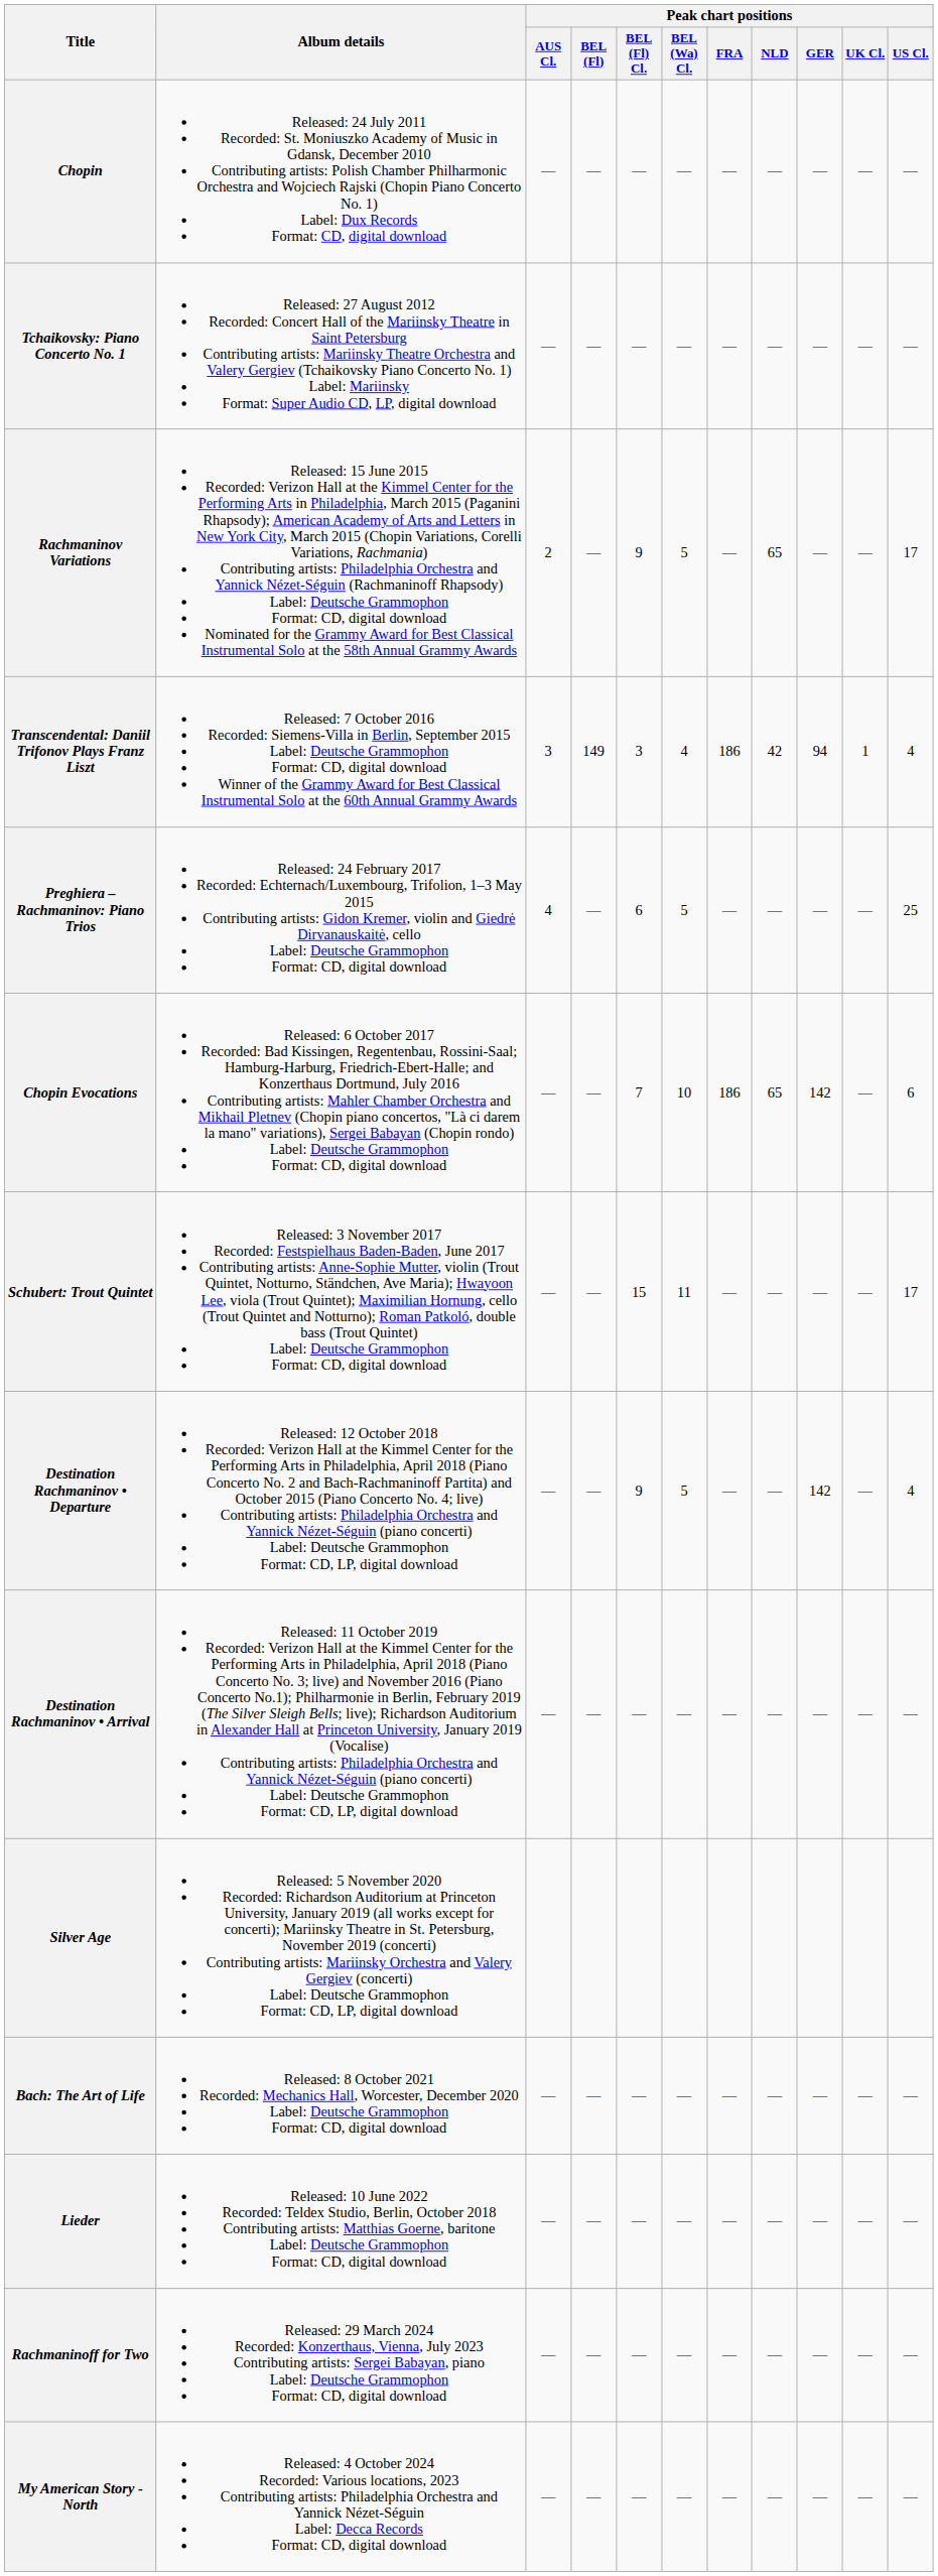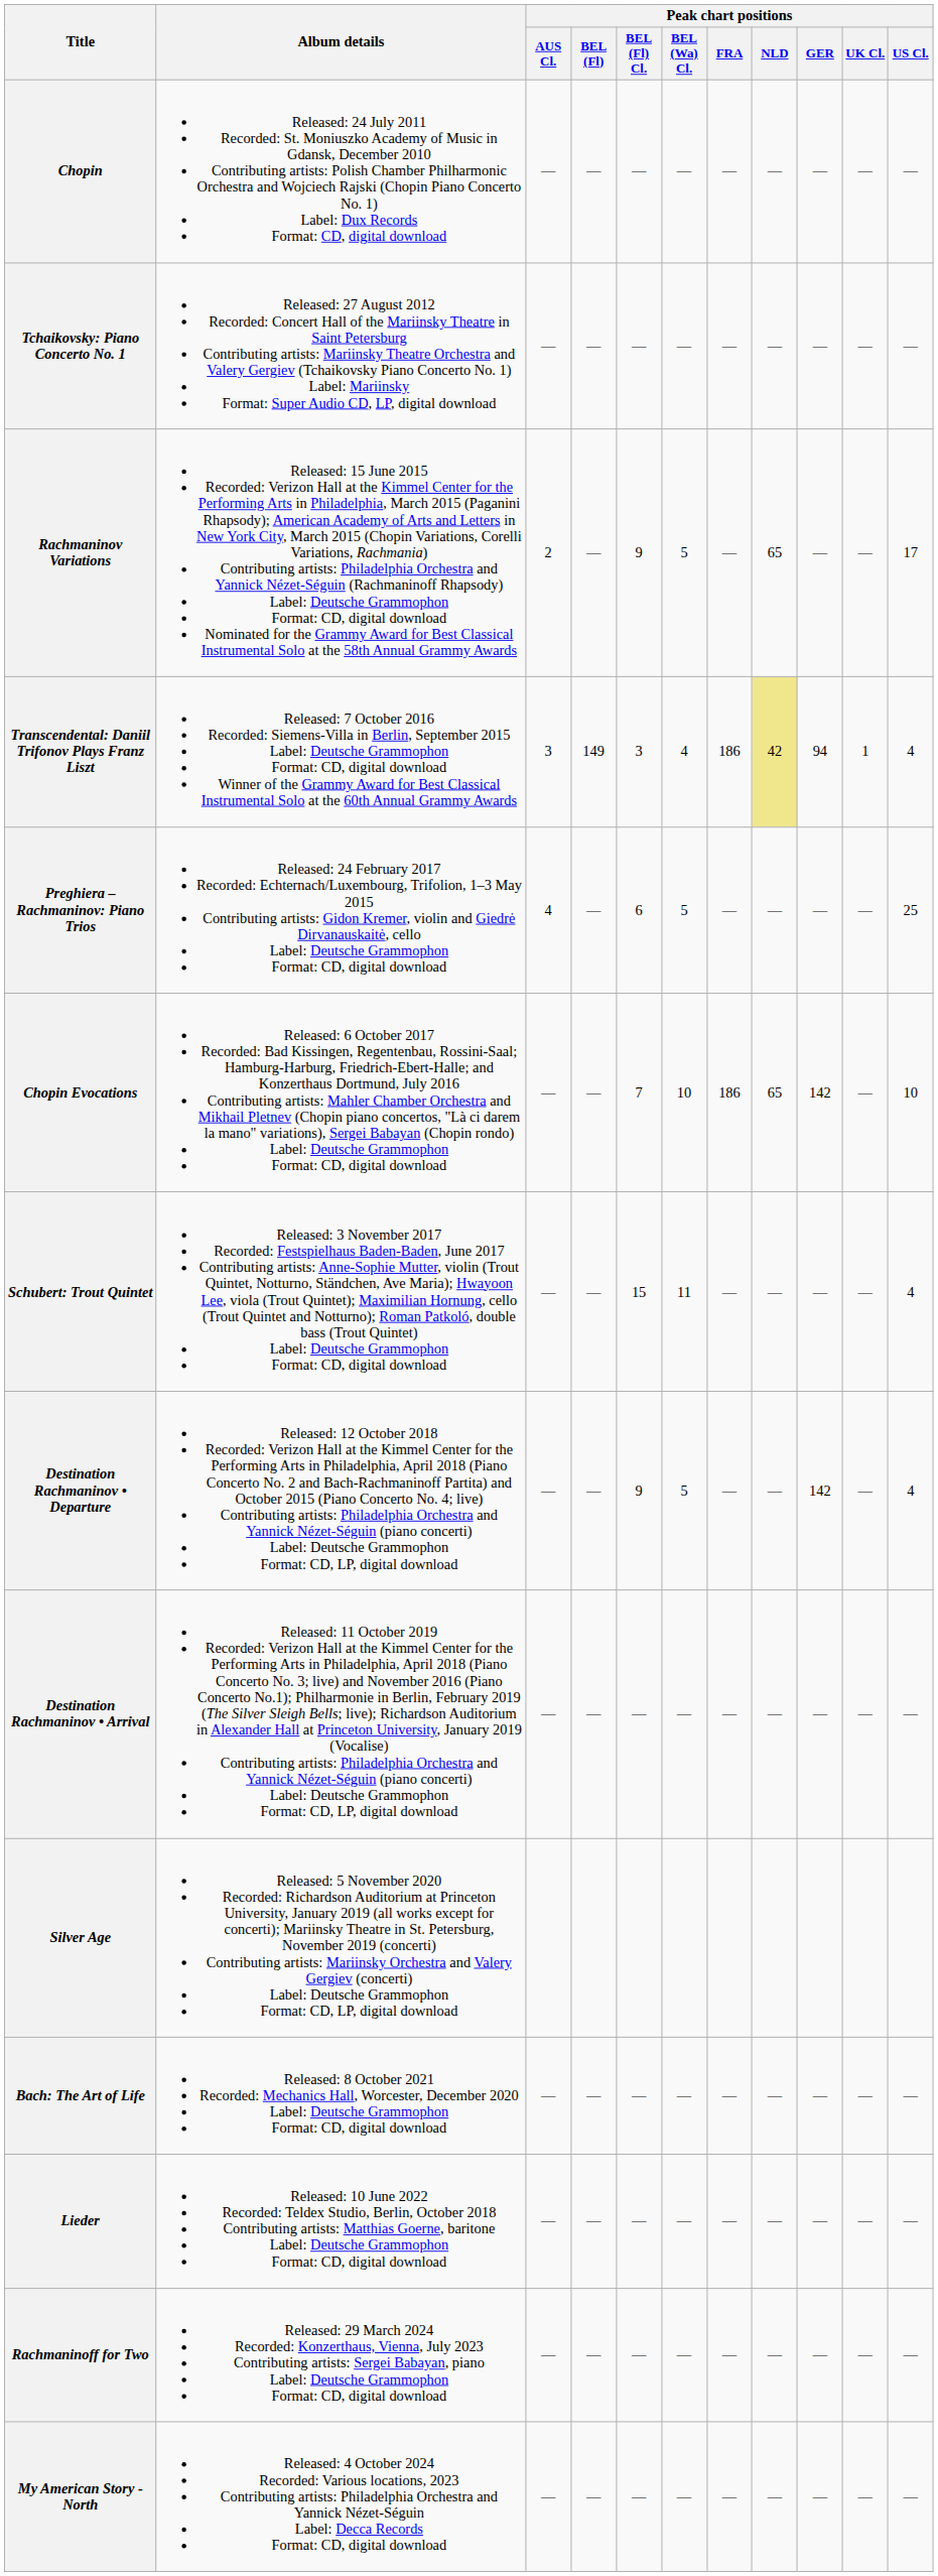 <table class="wikitable sortable plainrowheaders" style="text-align:center">
 <tr>
 <th scope=col style="width:10em;" rowspan="2">Title</th>
 <th scope=col class="unsortable" rowspan="2" style="width:25em;">Album details</th>
 <th scope=col class="unsortable" colspan="9">Peak chart positions</th>
 </tr>
 <tr>
 <th scope="col" class="unsortable" style="width:3em;font-size:90%;"><a href='#'>AUS Cl.</a><br></th>
 <th scope="col" class="unsortable" style="width:3em;font-size:90%;"><a href='#'>BEL (Fl)</a><br></th>
 <th scope="col" class="unsortable" style="width:3em;font-size:90%;"><a href='#'>BEL (Fl) Cl.</a><br></th>
 <th scope="col" class="unsortable" style="width:3em;font-size:90%;"><a href='#'>BEL (Wa) Cl.</a><br></th>
 <th scope="col" class="unsortable" style="width:3em;font-size:90%;"><a href='#'>FRA</a><br></th>
 <th scope="col" class="unsortable" style="width:3em;font-size:90%;"><a href='#'>NLD</a><br></th>
 <th scope="col" class="unsortable" style="width:3em;font-size:90%;"><a href='#'>GER</a><br></th>
 <th scope="col" class="unsortable" style="width:3em;font-size:90%;"><a href='#'>UK Cl.</a><br></th>
 <th scope="col" class="unsortable" style="width:3em;font-size:90%;"><a href='#'>US Cl.</a><br></th>
 </tr>
 <tr>
 <th scope=row><em>Chopin</em></th>
 <td><br><ul><li>Released: 24 July 2011</li><li>Recorded: St. Moniuszko Academy of Music in Gdansk, December 2010</li><li>Contributing artists: Polish Chamber Philharmonic Orchestra and Wojciech Rajski (Chopin Piano Concerto No. 1)</li><li>Label: <a href='#'>Dux Records</a></li><li>Format: <a href='#'>CD</a>, <a href='#'>digital download</a></li></ul></td>
 <td>—</td>
 <td>—</td>
 <td>—</td>
 <td>—</td>
 <td>—</td>
 <td>—</td>
 <td>—</td>
 <td>—</td>
 <td>—</td>
 </tr>
 <tr>
 <th scope=row><em>Tchaikovsky: Piano Concerto No. 1</em></th>
 <td><br><ul><li>Released: 27 August 2012</li><li>Recorded: Concert Hall of the <a href='#'>Mariinsky Theatre</a> in <a href='#'>Saint Petersburg</a></li><li>Contributing artists: <a href='#'>Mariinsky Theatre Orchestra</a> and <a href='#'>Valery Gergiev</a> (Tchaikovsky Piano Concerto No. 1)</li><li>Label: <a href='#'>Mariinsky</a></li><li>Format: <a href='#'>Super Audio CD</a>, <a href='#'>LP</a>, digital download</li></ul></td>
 <td>—</td>
 <td>—</td>
 <td>—</td>
 <td>—</td>
 <td>—</td>
 <td>—</td>
 <td>—</td>
 <td>—</td>
 <td>—</td>
 </tr>
 <tr>
 <th scope=row><em>Rachmaninov Variations</em></th>
 <td><br><ul><li>Released: 15 June 2015</li><li>Recorded: Verizon Hall at the <a href='#'>Kimmel Center for the Performing Arts</a> in <a href='#'>Philadelphia</a>, March 2015 (Paganini Rhapsody); <a href='#'>American Academy of Arts and Letters</a> in <a href='#'>New York City</a>, March 2015 (Chopin Variations, Corelli Variations, <em>Rachmania</em>)</li><li>Contributing artists: <a href='#'>Philadelphia Orchestra</a> and <a href='#'>Yannick Nézet-Séguin</a> (Rachmaninoff Rhapsody)</li><li>Label: <a href='#'>Deutsche Grammophon</a></li><li>Format: CD, digital download</li><li>Nominated for the <a href='#'>Grammy Award for Best Classical Instrumental Solo</a> at the <a href='#'>58th Annual Grammy Awards</a></li></ul></td>
 <td>2</td>
 <td>—</td>
 <td>9</td>
 <td>5</td>
 <td>—</td>
 <td>65</td>
 <td>—</td>
 <td>—</td>
 <td>17</td>
 </tr>
 <tr>
 <th scope=row><em>Transcendental: Daniil Trifonov Plays Franz Liszt</em></th>
 <td><br><ul><li>Released: 7 October 2016</li><li>Recorded: Siemens-Villa in <a href='#'>Berlin</a>, September 2015</li><li>Label: <a href='#'>Deutsche Grammophon</a></li><li>Format: CD, digital download</li><li>Winner of the <a href='#'>Grammy Award for Best Classical Instrumental Solo</a> at the <a href='#'>60th Annual Grammy Awards</a></li></ul></td>
 <td>3</td>
 <td>149</td>
 <td>3</td>
 <td>4</td>
 <td>186</td>
-<td>42</td>
+<td style="background: khaki;">42</td>
 <td>94</td>
 <td>1</td>
 <td>4</td>
 </tr>
 <tr>
 <th scope=row><em>Preghiera – Rachmaninov: Piano Trios</em></th>
 <td><br><ul><li>Released: 24 February 2017</li><li>Recorded: Echternach/Luxembourg, Trifolion, 1–3 May 2015</li><li>Contributing artists: <a href='#'>Gidon Kremer</a>, violin and <a href='#'>Giedrė Dirvanauskaitė</a>, cello</li><li>Label: <a href='#'>Deutsche Grammophon</a></li><li>Format: CD, digital download</li></ul></td>
 <td>4</td>
 <td>—</td>
 <td>6</td>
 <td>5</td>
 <td>—</td>
 <td>—</td>
 <td>—</td>
 <td>—</td>
 <td>25</td>
 </tr>
 <tr>
 <th scope=row><em>Chopin Evocations</em></th>
 <td><br><ul><li>Released: 6 October 2017</li><li>Recorded: Bad Kissingen, Regentenbau, Rossini-Saal; Hamburg-Harburg, Friedrich-Ebert-Halle; and Konzerthaus Dortmund, July 2016</li><li>Contributing artists: <a href='#'>Mahler Chamber Orchestra</a> and <a href='#'>Mikhail Pletnev</a> (Chopin piano concertos, "Là ci darem la mano" variations), <a href='#'>Sergei Babayan</a> (Chopin rondo)</li><li>Label: <a href='#'>Deutsche Grammophon</a></li><li>Format: CD, digital download</li></ul></td>
 <td>—</td>
 <td>—</td>
 <td>7</td>
 <td>10</td>
 <td>186</td>
 <td>65</td>
 <td>142</td>
 <td>—</td>
-<td>6</td>
+<td>10</td>
 </tr>
 <tr>
 <th scope=row><em>Schubert: Trout Quintet</em></th>
 <td><br><ul><li>Released: 3 November 2017</li><li>Recorded: <a href='#'>Festspielhaus Baden-Baden</a>, June 2017</li><li>Contributing artists: <a href='#'>Anne-Sophie Mutter</a>, violin (Trout Quintet, Notturno, Ständchen, Ave Maria); <a href='#'>Hwayoon Lee</a>, viola (Trout Quintet); <a href='#'>Maximilian Hornung</a>, cello (Trout Quintet and Notturno); <a href='#'>Roman Patkoló</a>, double bass (Trout Quintet)</li><li>Label: <a href='#'>Deutsche Grammophon</a></li><li>Format: CD, digital download</li></ul></td>
 <td>—</td>
 <td>—</td>
 <td>15</td>
 <td>11</td>
 <td>—</td>
 <td>—</td>
 <td>—</td>
 <td>—</td>
-<td>17</td>
+<td>4</td>
 </tr>
 <tr>
 <th scope=row><em>Destination Rachmaninov • Departure</em></th>
 <td><br><ul><li>Released: 12 October 2018</li><li>Recorded: Verizon Hall at the Kimmel Center for the Performing Arts in Philadelphia, April 2018 (Piano Concerto No. 2 and Bach-Rachmaninoff Partita) and October 2015 (Piano Concerto No. 4; live)</li><li>Contributing artists: <a href='#'>Philadelphia Orchestra</a> and <a href='#'>Yannick Nézet-Séguin</a> (piano concerti)</li><li>Label: Deutsche Grammophon</li><li>Format: CD, LP, digital download</li></ul></td>
 <td>—</td>
 <td>—</td>
 <td>9</td>
 <td>5</td>
 <td>—</td>
 <td>—</td>
 <td>142</td>
 <td>—</td>
 <td>4</td>
 </tr>
 <tr>
 <th scope=row><em>Destination Rachmaninov • Arrival</em></th>
 <td><br><ul><li>Released: 11 October 2019</li><li>Recorded: Verizon Hall at the Kimmel Center for the Performing Arts in Philadelphia, April 2018 (Piano Concerto No. 3; live) and November 2016 (Piano Concerto No.1); Philharmonie in Berlin, February 2019 (<em>The Silver Sleigh Bells</em>; live); Richardson Auditorium in <a href='#'>Alexander Hall</a> at <a href='#'>Princeton University</a>, January 2019 (Vocalise)</li><li>Contributing artists: <a href='#'>Philadelphia Orchestra</a> and <a href='#'>Yannick Nézet-Séguin</a> (piano concerti)</li><li>Label: Deutsche Grammophon</li><li>Format: CD, LP, digital download</li></ul></td>
 <td>—</td>
 <td>—</td>
 <td>—</td>
 <td>—</td>
 <td>—</td>
 <td>—</td>
 <td>—</td>
 <td>—</td>
 <td>—</td>
 </tr>
 <tr>
 <th scope=row><em>Silver Age</em></th>
 <td><br><ul><li>Released: 5 November 2020</li><li>Recorded: Richardson Auditorium at Princeton University, January 2019 (all works except for concerti); Mariinsky Theatre in St. Petersburg, November 2019 (concerti)</li><li>Contributing artists: <a href='#'>Mariinsky Orchestra</a> and <a href='#'>Valery Gergiev</a> (concerti)</li><li>Label: Deutsche Grammophon</li><li>Format: CD, LP, digital download</li></ul></td>
 <td></td>
 <td></td>
 <td></td>
 <td></td>
 <td></td>
 <td></td>
 <td></td>
 <td></td>
 <td></td>
 </tr>
 <tr>
 <th scope=row><em>Bach: The Art of Life</em></th>
 <td><br><ul><li>Released: 8 October 2021</li><li>Recorded: <a href='#'>Mechanics Hall</a>, Worcester, December 2020</li><li>Label: <a href='#'>Deutsche Grammophon</a></li><li>Format: CD, digital download</li></ul></td>
 <td>—</td>
 <td>—</td>
 <td>—</td>
 <td>—</td>
 <td>—</td>
 <td>—</td>
 <td>—</td>
 <td>—</td>
 <td>—</td>
 </tr>
 <tr>
 <th scope=row><em>Lieder</em></th>
 <td><br><ul><li>Released: 10 June 2022</li><li>Recorded: Teldex Studio, Berlin, October 2018</li><li>Contributing artists: <a href='#'>Matthias Goerne</a>, baritone</li><li>Label: <a href='#'>Deutsche Grammophon</a></li><li>Format: CD, digital download</li></ul></td>
 <td>—</td>
 <td>—</td>
 <td>—</td>
 <td>—</td>
 <td>—</td>
 <td>—</td>
 <td>—</td>
 <td>—</td>
 <td>—</td>
 </tr>
 <tr>
 <th scope=row><em>Rachmaninoff for Two</em></th>
 <td><br><ul><li>Released: 29 March 2024</li><li>Recorded: <a href='#'>Konzerthaus, Vienna</a>, July 2023</li><li>Contributing artists: <a href='#'>Sergei Babayan</a>, piano</li><li>Label: <a href='#'>Deutsche Grammophon</a></li><li>Format: CD, digital download</li></ul></td>
 <td>—</td>
 <td>—</td>
 <td>—</td>
 <td>—</td>
 <td>—</td>
 <td>—</td>
 <td>—</td>
 <td>—</td>
 <td>—</td>
 </tr>
 <tr>
 <th scope=row><em>My American Story - North</em></th>
 <td><br><ul><li>Released: 4 October 2024</li><li>Recorded: Various locations, 2023</li><li>Contributing artists: Philadelphia Orchestra and Yannick Nézet-Séguin</li><li>Label: <a href='#'>Decca Records</a></li><li>Format: CD, digital download</li></ul></td>
 <td>—</td>
 <td>—</td>
 <td>—</td>
 <td>—</td>
 <td>—</td>
 <td>—</td>
 <td>—</td>
 <td>—</td>
 <td>—</td>
 </tr>
 </table>
